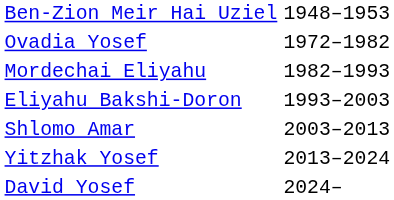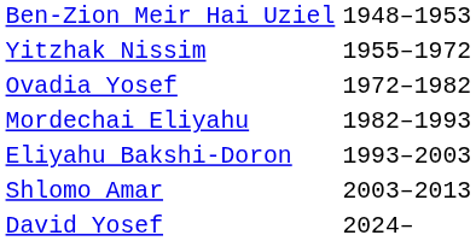 <table>
 <tr>
 <td><a href='#'>Ben-Zion Meir Hai Uziel</a></td>
 <td>1948–1953</td>
+</tr>
+<tr>
+<td><a href='#'>Yitzhak Nissim</a></td>
+<td>1955–1972</td>
 </tr>
 <tr>
 <td><a href='#'>Ovadia Yosef</a></td>
 <td>1972–1982</td>
 </tr>
 <tr>
 <td><a href='#'>Mordechai Eliyahu</a></td>
 <td>1982–1993</td>
 </tr>
 <tr>
 <td><a href='#'>Eliyahu Bakshi-Doron</a></td>
 <td>1993–2003</td>
 </tr>
 <tr>
 <td><a href='#'>Shlomo Amar</a></td>
 <td>2003–2013</td>
 </tr>
 <tr>
-<td><a href='#'>Yitzhak Yosef</a></td>
-<td>2013–2024</td>
-</tr>
-<tr>
 <td><a href='#'>David Yosef</a></td>
 <td>2024–</td>
 </tr>
 </table>
